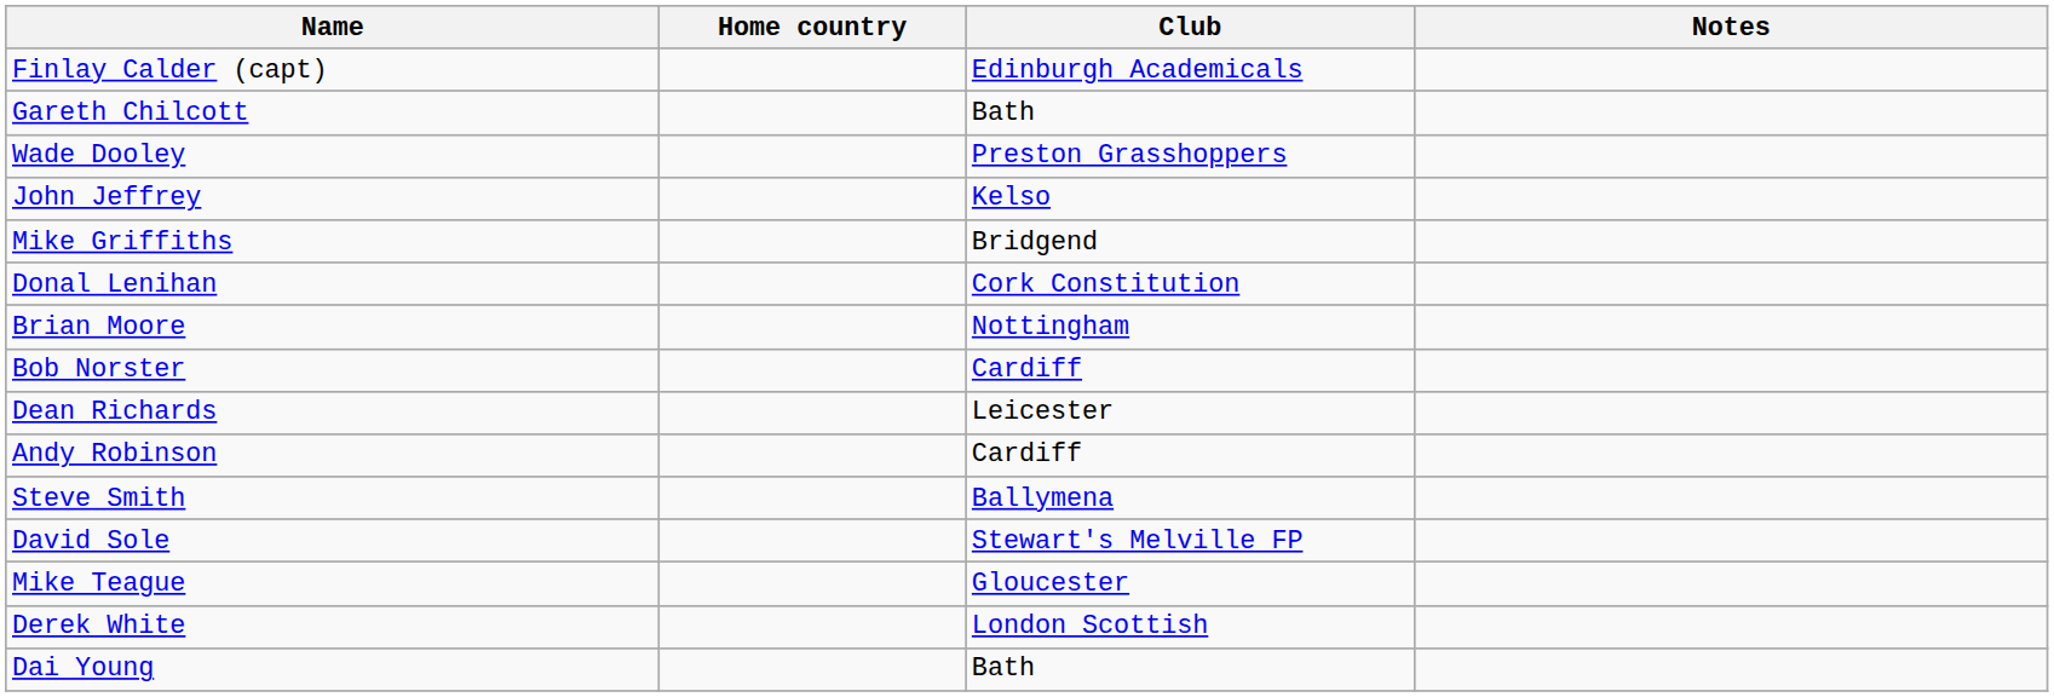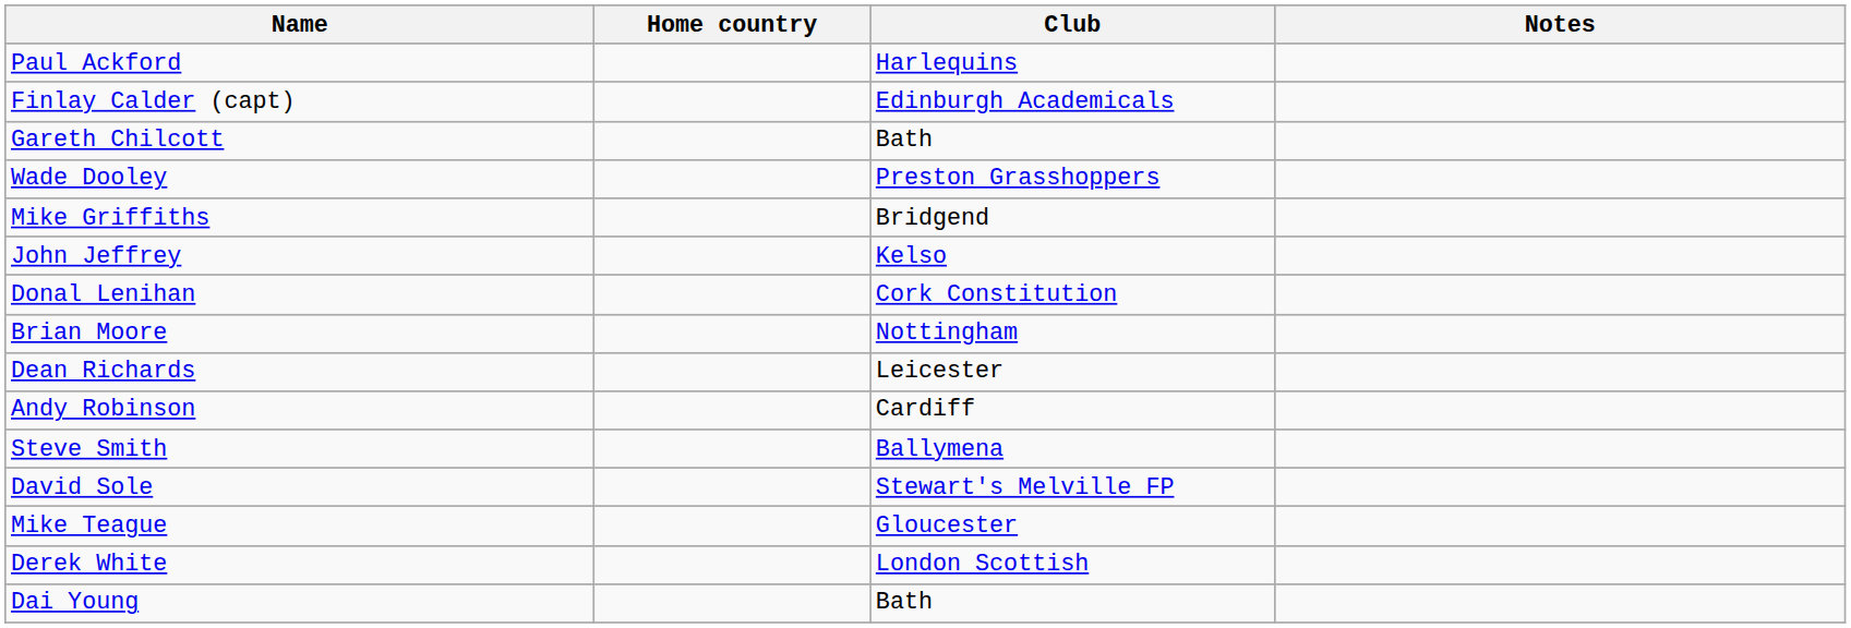 <table class="wikitable" style="width:80%">
 <tr>
 <th width=32%>Name</th>
 <th width=15%>Home country</th>
 <th width=22%>Club</th>
 <th width=36%>Notes</th>
+</tr>
+<tr>
+<td><a href='#'>Paul Ackford</a></td>
+<td></td>
+<td><a href='#'>Harlequins</a></td>
+<td></td>
 </tr>
 <tr>
 <td><a href='#'>Finlay Calder</a> (capt)</td>
 <td></td>
 <td><a href='#'>Edinburgh Academicals</a></td>
 <td></td>
 </tr>
 <tr>
 <td><a href='#'>Gareth Chilcott</a></td>
 <td></td>
 <td>Bath</td>
 <td></td>
 </tr>
 <tr>
 <td><a href='#'>Wade Dooley</a></td>
 <td></td>
 <td><a href='#'>Preston Grasshoppers</a></td>
 <td></td>
 </tr>
 <tr>
+<td><a href='#'>Mike Griffiths</a></td>
+<td></td>
+<td>Bridgend</td>
+<td></td>
+</tr>
+<tr>
 <td><a href='#'>John Jeffrey</a></td>
 <td></td>
 <td><a href='#'>Kelso</a></td>
-<td></td>
-</tr>
-<tr>
-<td><a href='#'>Mike Griffiths</a></td>
-<td></td>
-<td>Bridgend</td>
 <td></td>
 </tr>
 <tr>
 <td><a href='#'>Donal Lenihan</a></td>
 <td></td>
 <td><a href='#'>Cork Constitution</a></td>
 <td></td>
 </tr>
 <tr>
 <td><a href='#'>Brian Moore</a></td>
 <td></td>
 <td><a href='#'>Nottingham</a></td>
-<td></td>
-</tr>
-<tr>
-<td><a href='#'>Bob Norster</a></td>
-<td></td>
-<td><a href='#'>Cardiff</a></td>
 <td></td>
 </tr>
 <tr>
 <td><a href='#'>Dean Richards</a></td>
 <td></td>
 <td>Leicester</td>
 <td></td>
 </tr>
 <tr>
 <td><a href='#'>Andy Robinson</a></td>
 <td></td>
 <td>Cardiff</td>
 <td></td>
 </tr>
 <tr>
 <td><a href='#'>Steve Smith</a></td>
 <td></td>
 <td><a href='#'>Ballymena</a></td>
 <td></td>
 </tr>
 <tr>
 <td><a href='#'>David Sole</a></td>
 <td></td>
 <td><a href='#'>Stewart's Melville FP</a></td>
 <td></td>
 </tr>
 <tr>
 <td><a href='#'>Mike Teague</a></td>
 <td></td>
 <td><a href='#'>Gloucester</a></td>
 <td></td>
 </tr>
 <tr>
 <td><a href='#'>Derek White</a></td>
 <td></td>
 <td><a href='#'>London Scottish</a></td>
 <td></td>
 </tr>
 <tr>
 <td><a href='#'>Dai Young</a></td>
 <td></td>
 <td>Bath</td>
 <td></td>
 </tr>
 </table>
